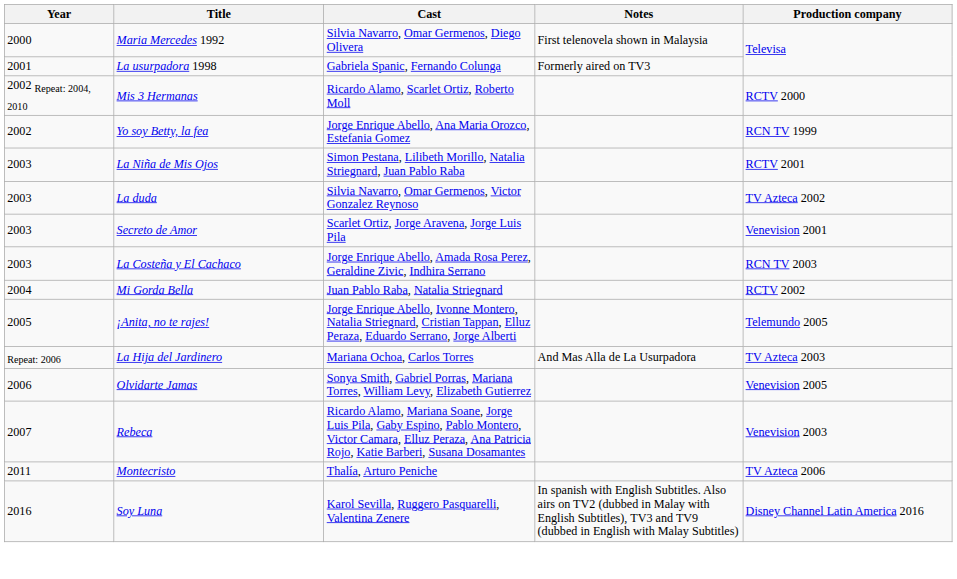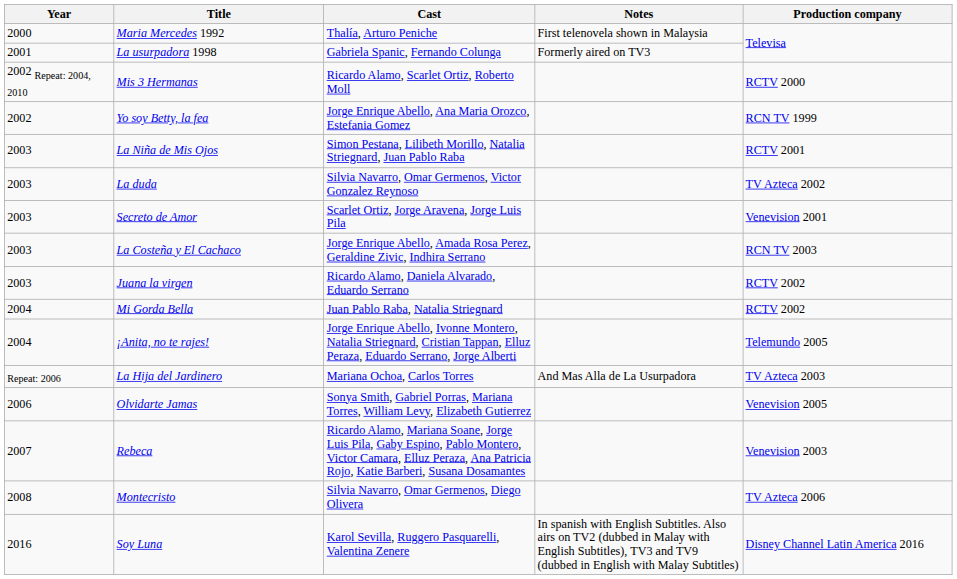 <table class="wikitable">
 <tr>
 <th style="width:2%;">Year</th>
 <th style="width:4%;">Title</th>
 <th style="width:4%;">Cast</th>
 <th style="width:4%;">Notes</th>
 <th style="width:4%;">Production company</th>
 </tr>
 <tr>
 <td>2000</td>
 <td><em><a href='#'>Maria Mercedes</a></em> 1992</td>
-<td><a href='#'>Silvia Navarro</a>, <a href='#'>Omar Germenos</a>, <a href='#'>Diego Olivera</a></td>
+<td><a href='#'>Thalía</a>, <a href='#'>Arturo Peniche</a></td>
 <td rowspan="a">First telenovela shown in Malaysia</td>
 <td rowspan="2"><a href='#'>Televisa</a></td>
 </tr>
 <tr>
 <td>2001</td>
 <td><em><a href='#'>La usurpadora</a></em> 1998</td>
 <td><a href='#'>Gabriela Spanic</a>, <a href='#'>Fernando Colunga</a></td>
 <td rowspan="a">Formerly aired on TV3</td>
 </tr>
 <tr>
 <td>2002   <sub>Repeat: 2004, 2010</sub></td>
 <td><em><a href='#'>Mis 3 Hermanas</a></em></td>
 <td><a href='#'>Ricardo Alamo</a>, <a href='#'>Scarlet Ortiz</a>, <a href='#'>Roberto Moll</a></td>
 <td rowspan="a"></td>
 <td><a href='#'>RCTV</a> 2000</td>
 </tr>
 <tr>
 <td>2002</td>
 <td><em><a href='#'>Yo soy Betty, la fea</a></em></td>
 <td><a href='#'>Jorge Enrique Abello</a>, <a href='#'>Ana Maria Orozco</a>, <a href='#'>Estefania Gomez</a></td>
 <td rowspan="a"></td>
 <td><a href='#'>RCN TV</a> 1999</td>
 </tr>
 <tr>
 <td>2003</td>
 <td><em><a href='#'>La Niña de Mis Ojos</a></em></td>
 <td><a href='#'>Simon Pestana</a>, <a href='#'>Lilibeth Morillo</a>, <a href='#'>Natalia Striegnard</a>, <a href='#'>Juan Pablo Raba</a></td>
 <td rowspan="a"></td>
 <td><a href='#'>RCTV</a> 2001</td>
 </tr>
 <tr>
 <td>2003</td>
 <td><em><a href='#'>La duda</a></em></td>
 <td><a href='#'>Silvia Navarro</a>, <a href='#'>Omar Germenos</a>, <a href='#'>Victor Gonzalez Reynoso</a></td>
 <td rowspan="a"></td>
 <td><a href='#'>TV Azteca</a> 2002</td>
 </tr>
 <tr>
 <td>2003</td>
 <td><em><a href='#'>Secreto de Amor</a></em></td>
 <td><a href='#'>Scarlet Ortiz</a>, <a href='#'>Jorge Aravena</a>, <a href='#'>Jorge Luis Pila</a></td>
 <td rowspan="a"></td>
 <td><a href='#'>Venevision</a> 2001</td>
 </tr>
 <tr>
 <td>2003</td>
 <td><em><a href='#'>La Costeña y El Cachaco</a></em></td>
 <td><a href='#'>Jorge Enrique Abello</a>, <a href='#'>Amada Rosa Perez</a>, <a href='#'>Geraldine Zivic</a>, <a href='#'>Indhira Serrano</a></td>
 <td rowspan="a"></td>
 <td><a href='#'>RCN TV</a> 2003</td>
 </tr>
 <tr>
+<td>2003</td>
+<td><em><a href='#'>Juana la virgen</a></em></td>
+<td><a href='#'>Ricardo Alamo</a>, <a href='#'>Daniela Alvarado</a>, <a href='#'>Eduardo Serrano</a></td>
+<td rowspan="a"></td>
+<td><a href='#'>RCTV</a> 2002</td>
+</tr>
+<tr>
 <td>2004</td>
 <td><em><a href='#'>Mi Gorda Bella</a></em></td>
 <td><a href='#'>Juan Pablo Raba</a>, <a href='#'>Natalia Striegnard</a></td>
 <td rowspan="a"></td>
 <td><a href='#'>RCTV</a> 2002</td>
 </tr>
 <tr>
-<td>2005</td>
+<td>2004</td>
 <td><em><a href='#'>¡Anita, no te rajes!</a></em></td>
 <td><a href='#'>Jorge Enrique Abello</a>, <a href='#'>Ivonne Montero</a>, <a href='#'>Natalia Striegnard</a>, <a href='#'>Cristian Tappan</a>, <a href='#'>Elluz Peraza</a>, <a href='#'>Eduardo Serrano</a>, <a href='#'>Jorge Alberti</a></td>
 <td rowspan="a"></td>
 <td><a href='#'>Telemundo</a> 2005</td>
 </tr>
 <tr>
 <td><sub>Repeat: 2006</sub></td>
 <td><em><a href='#'>La Hija del Jardinero</a></em></td>
 <td><a href='#'>Mariana Ochoa</a>, <a href='#'>Carlos Torres</a></td>
 <td rowspan="a">And Mas Alla de La Usurpadora</td>
 <td><a href='#'>TV Azteca</a> 2003</td>
 </tr>
 <tr>
 <td>2006</td>
 <td><em><a href='#'>Olvidarte Jamas</a></em></td>
 <td><a href='#'>Sonya Smith</a>, <a href='#'>Gabriel Porras</a>, <a href='#'>Mariana Torres</a>, <a href='#'>William Levy</a>, <a href='#'>Elizabeth Gutierrez</a></td>
 <td rowspan="a"></td>
 <td><a href='#'>Venevision</a> 2005</td>
 </tr>
 <tr>
 <td>2007</td>
 <td><em><a href='#'>Rebeca</a></em></td>
 <td><a href='#'>Ricardo Alamo</a>, <a href='#'>Mariana Soane</a>, <a href='#'>Jorge Luis Pila</a>, <a href='#'>Gaby Espino</a>, <a href='#'>Pablo Montero</a>, <a href='#'>Victor Camara</a>, <a href='#'>Elluz Peraza</a>, <a href='#'>Ana Patricia Rojo</a>, <a href='#'>Katie Barberi</a>, <a href='#'>Susana Dosamantes</a></td>
 <td rowspan="a"></td>
 <td><a href='#'>Venevision</a> 2003</td>
 </tr>
 <tr>
-<td>2011</td>
+<td>2008</td>
 <td><em><a href='#'>Montecristo</a></em></td>
-<td><a href='#'>Thalía</a>, <a href='#'>Arturo Peniche</a></td>
+<td><a href='#'>Silvia Navarro</a>, <a href='#'>Omar Germenos</a>, <a href='#'>Diego Olivera</a></td>
 <td rowspan="a"></td>
 <td><a href='#'>TV Azteca</a> 2006</td>
 </tr>
 <tr>
 <td>2016</td>
 <td><em><a href='#'>Soy Luna</a></em></td>
 <td><a href='#'>Karol Sevilla</a>, <a href='#'>Ruggero Pasquarelli</a>, <a href='#'>Valentina Zenere</a></td>
 <td rowspan="a">In spanish with English Subtitles. Also airs on TV2 (dubbed in Malay with English Subtitles), TV3 and TV9 (dubbed in English with Malay Subtitles)</td>
 <td><a href='#'>Disney Channel Latin America</a> 2016</td>
 </tr>
 </table>
